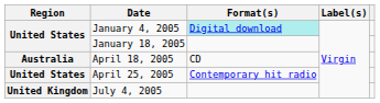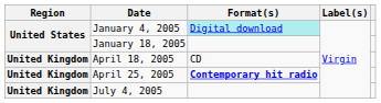 <table class="wikitable plainrowheaders">
 <tr>
 <th scope="col">Region</th>
 <th scope="col">Date</th>
 <th scope="col">Format(s)</th>
 <th scope="col">Label(s)</th>
 <th scope="col"></th>
 </tr>
 <tr>
 <th scope="row" rowspan="2">United States</th>
 <td>January 4, 2005</td>
 <td style="background: paleturquoise;"><a href='#'>Digital download</a></td>
 <td rowspan="5"><a href='#'>Virgin</a></td>
 <td align="center"></td>
 </tr>
 <tr>
 <td>January 18, 2005</td>
 <td></td>
 <td align="center"></td>
 </tr>
 <tr>
-<th scope="row">Australia</th>
+<th scope="row">United Kingdom</th>
 <td>April 18, 2005</td>
 <td>CD</td>
 <td align="center"></td>
 </tr>
 <tr>
-<th scope="row">United States</th>
+<th scope="row">United Kingdom</th>
 <td>April 25, 2005</td>
-<td><a href='#'>Contemporary hit radio</a></td>
+<td><strong><a href='#'>Contemporary hit radio</a></strong></td>
 <td align="center"></td>
 </tr>
 <tr>
 <th scope="row">United Kingdom</th>
 <td>July 4, 2005</td>
 <td></td>
 <td align="center"></td>
 </tr>
 </table>
